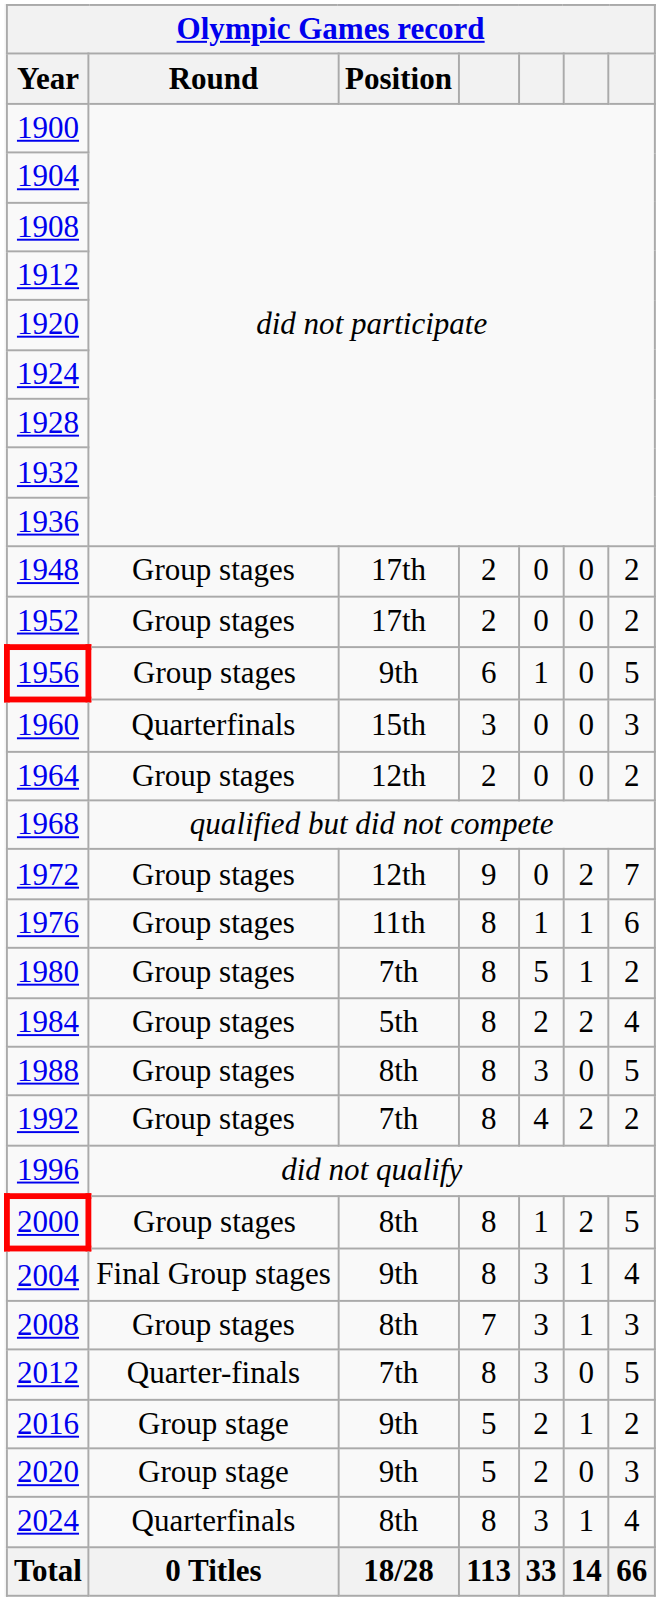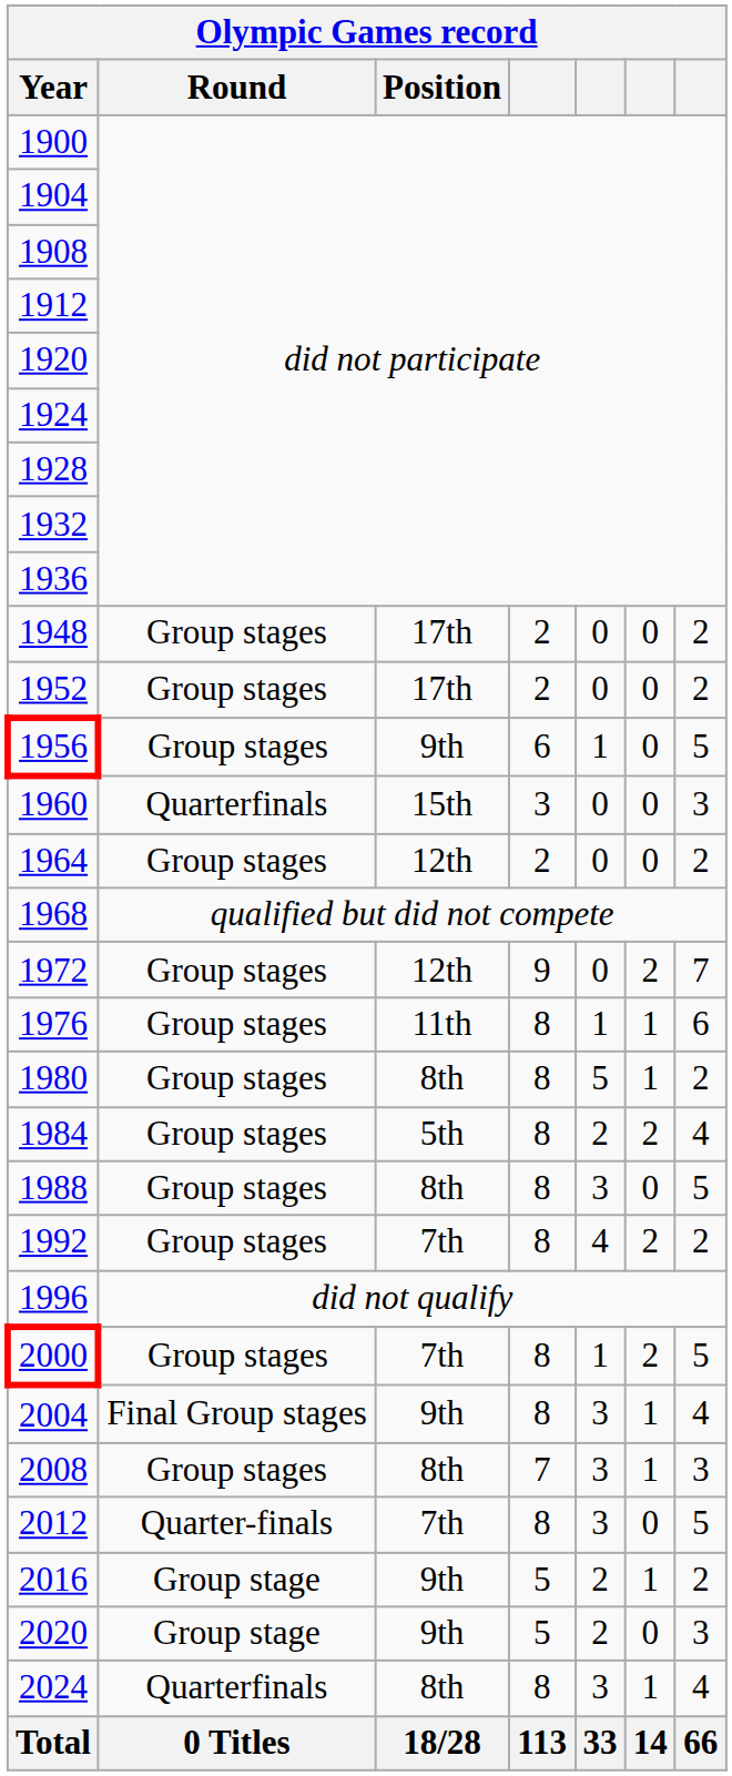 <table class="wikitable" style="text-align: center;">
 <tr>
 <th colspan=10><a href='#'>Olympic Games record</a></th>
 </tr>
 <tr>
 <th>Year</th>
 <th>Round</th>
 <th>Position</th>
 <th></th>
 <th></th>
 <th></th>
 <th></th>
 </tr>
 <tr>
 <td> <a href='#'>1900</a></td>
 <td colspan="6" rowspan=9><em>did not participate</em></td>
 </tr>
 <tr>
 <td> <a href='#'>1904</a></td>
 </tr>
 <tr>
 <td> <a href='#'>1908</a></td>
 </tr>
 <tr>
 <td> <a href='#'>1912</a></td>
 </tr>
 <tr>
 <td> <a href='#'>1920</a></td>
 </tr>
 <tr>
 <td> <a href='#'>1924</a></td>
 </tr>
 <tr>
 <td> <a href='#'>1928</a></td>
 </tr>
 <tr>
 <td> <a href='#'>1932</a></td>
 </tr>
 <tr>
 <td> <a href='#'>1936</a></td>
 </tr>
 <tr>
 <td> <a href='#'>1948</a></td>
 <td>Group stages</td>
 <td>17th</td>
 <td>2</td>
 <td>0</td>
 <td>0</td>
 <td>2</td>
 </tr>
 <tr>
 <td> <a href='#'>1952</a></td>
 <td>Group stages</td>
 <td>17th</td>
 <td>2</td>
 <td>0</td>
 <td>0</td>
 <td>2</td>
 </tr>
 <tr>
 <td style="border: 3px solid red"> <a href='#'>1956</a></td>
 <td>Group stages</td>
 <td>9th</td>
 <td>6</td>
 <td>1</td>
 <td>0</td>
 <td>5</td>
 </tr>
 <tr>
 <td> <a href='#'>1960</a></td>
 <td>Quarterfinals</td>
 <td>15th</td>
 <td>3</td>
 <td>0</td>
 <td>0</td>
 <td>3</td>
 </tr>
 <tr>
 <td> <a href='#'>1964</a></td>
 <td>Group stages</td>
 <td>12th</td>
 <td>2</td>
 <td>0</td>
 <td>0</td>
 <td>2</td>
 </tr>
 <tr>
 <td> <a href='#'>1968</a></td>
 <td colspan="6"><em>qualified but did not compete</em></td>
 </tr>
 <tr>
 <td> <a href='#'>1972</a></td>
 <td>Group stages</td>
 <td>12th</td>
 <td>9</td>
 <td>0</td>
 <td>2</td>
 <td>7</td>
 </tr>
 <tr>
 <td> <a href='#'>1976</a></td>
 <td>Group stages</td>
 <td>11th</td>
 <td>8</td>
 <td>1</td>
 <td>1</td>
 <td>6</td>
 </tr>
 <tr>
 <td> <a href='#'>1980</a></td>
 <td>Group stages</td>
-<td>7th</td>
+<td>8th</td>
 <td>8</td>
 <td>5</td>
 <td>1</td>
 <td>2</td>
 </tr>
 <tr>
 <td> <a href='#'>1984</a></td>
 <td>Group stages</td>
 <td>5th</td>
 <td>8</td>
 <td>2</td>
 <td>2</td>
 <td>4</td>
 </tr>
 <tr>
 <td> <a href='#'>1988</a></td>
 <td>Group stages</td>
 <td>8th</td>
 <td>8</td>
 <td>3</td>
 <td>0</td>
 <td>5</td>
 </tr>
 <tr>
 <td> <a href='#'>1992</a></td>
 <td>Group stages</td>
 <td>7th</td>
 <td>8</td>
 <td>4</td>
 <td>2</td>
 <td>2</td>
 </tr>
 <tr>
 <td> <a href='#'>1996</a></td>
 <td colspan="6"><em>did not qualify</em></td>
 </tr>
 <tr>
 <td style="border: 3px solid red"> <a href='#'>2000</a></td>
 <td>Group stages</td>
-<td>8th</td>
+<td>7th</td>
 <td>8</td>
 <td>1</td>
 <td>2</td>
 <td>5</td>
 </tr>
 <tr>
 <td> <a href='#'>2004</a></td>
 <td>Final Group stages</td>
 <td>9th</td>
 <td>8</td>
 <td>3</td>
 <td>1</td>
 <td>4</td>
 </tr>
 <tr>
 <td> <a href='#'>2008</a></td>
 <td>Group stages</td>
 <td>8th</td>
 <td>7</td>
 <td>3</td>
 <td>1</td>
 <td>3</td>
 </tr>
 <tr>
 <td> <a href='#'>2012</a></td>
 <td>Quarter-finals</td>
 <td>7th</td>
 <td>8</td>
 <td>3</td>
 <td>0</td>
 <td>5</td>
 </tr>
 <tr>
 <td> <a href='#'>2016</a></td>
 <td>Group stage</td>
 <td>9th</td>
 <td>5</td>
 <td>2</td>
 <td>1</td>
 <td>2</td>
 </tr>
 <tr>
 <td> <a href='#'>2020</a></td>
 <td>Group stage</td>
 <td>9th</td>
 <td>5</td>
 <td>2</td>
 <td>0</td>
 <td>3</td>
 </tr>
 <tr>
 <td> <a href='#'>2024</a></td>
 <td>Quarterfinals</td>
 <td>8th</td>
 <td>8</td>
 <td>3</td>
 <td>1</td>
 <td>4</td>
 </tr>
 <tr>
 <th>Total</th>
 <th>0 Titles</th>
 <th>18/28</th>
 <th>113</th>
 <th>33</th>
 <th>14</th>
 <th>66</th>
 </tr>
 </table>
